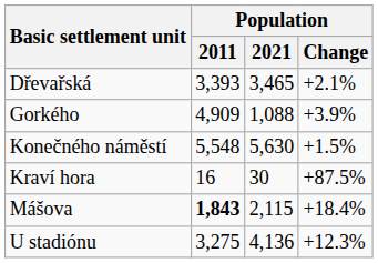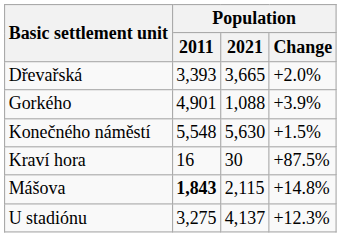 <table class="wikitable sortable">
 <tr>
 <th rowspan=2>Basic settlement unit</th>
 <th colspan=3>Population</th>
 </tr>
 <tr>
 <th>2011</th>
 <th>2021</th>
 <th>Change</th>
 </tr>
 <tr>
 <td>Dřevařská</td>
 <td>3,393</td>
-<td>3,465</td>
-<td>+2.1%</td>
+<td>3,665</td>
+<td>+2.0%</td>
 </tr>
 <tr>
 <td>Gorkého</td>
-<td>4,909</td>
+<td>4,901</td>
 <td>1,088</td>
 <td>+3.9%</td>
 </tr>
 <tr>
 <td>Konečného náměstí</td>
 <td>5,548</td>
 <td>5,630</td>
 <td>+1.5%</td>
 </tr>
 <tr>
 <td>Kraví hora</td>
 <td>16</td>
 <td>30</td>
 <td>+87.5%</td>
 </tr>
 <tr>
 <td>Mášova</td>
 <td><strong>1,843</strong></td>
 <td>2,115</td>
-<td>+18.4%</td>
+<td>+14.8%</td>
 </tr>
 <tr>
 <td>U stadiónu</td>
 <td>3,275</td>
-<td>4,136</td>
+<td>4,137</td>
 <td>+12.3%</td>
 </tr>
 </table>
